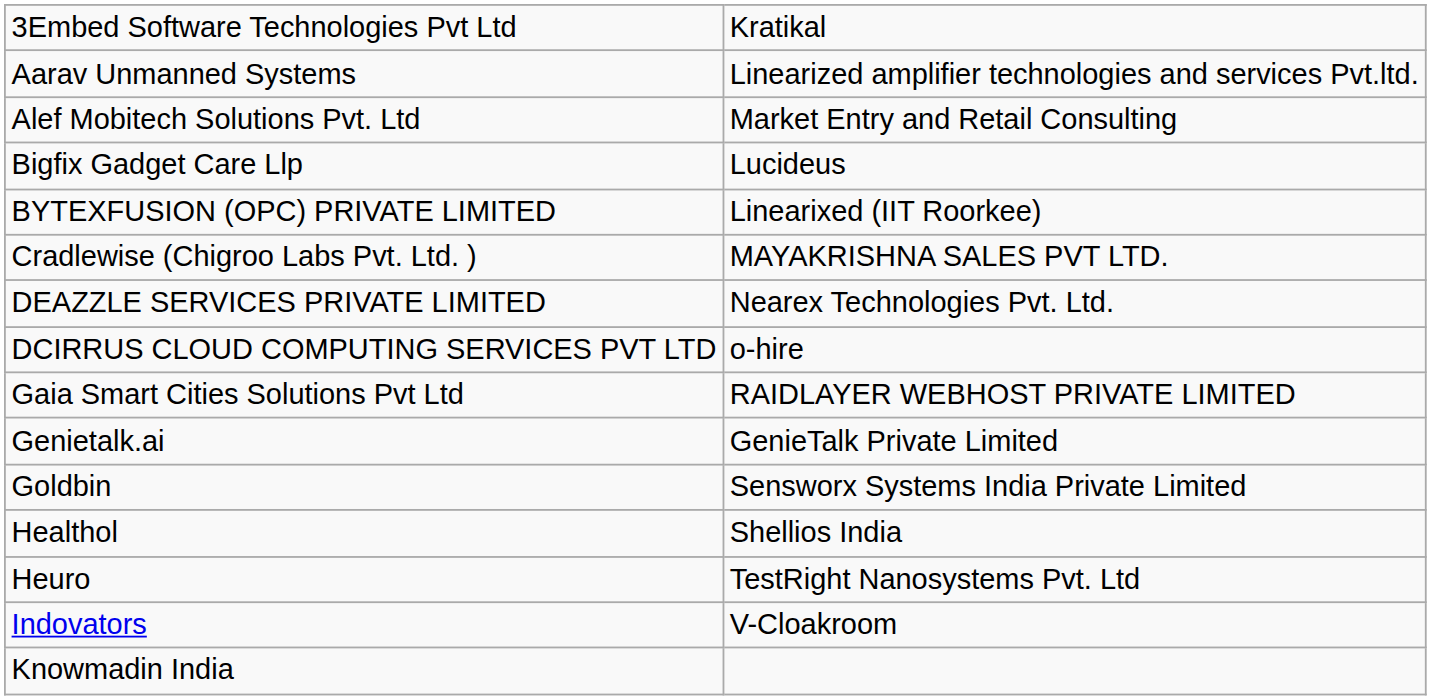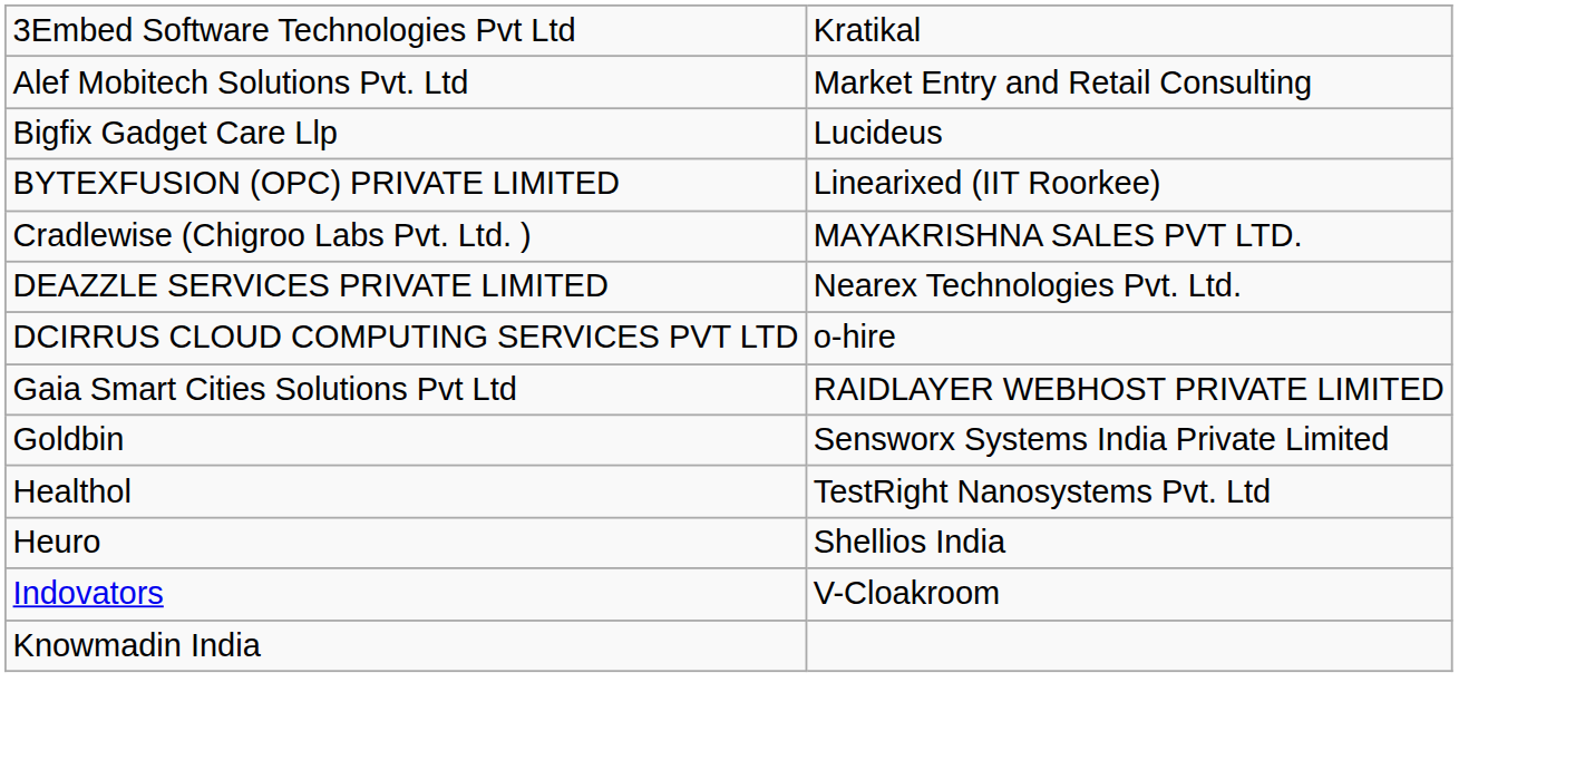 <table class="wikitable">
 <tr>
 <td>3Embed Software Technologies  Pvt Ltd</td>
 <td>Kratikal</td>
-</tr>
-<tr>
-<td>Aarav Unmanned Systems</td>
-<td>Linearized amplifier  technologies and services Pvt.ltd.</td>
 </tr>
 <tr>
 <td>Alef  Mobitech Solutions Pvt. Ltd</td>
 <td>Market Entry and Retail Consulting</td>
 </tr>
 <tr>
 <td>Bigfix Gadget  Care Llp</td>
 <td>Lucideus</td>
 </tr>
 <tr>
 <td>BYTEXFUSION  (OPC) PRIVATE LIMITED</td>
 <td>Linearixed  (IIT Roorkee)</td>
 </tr>
 <tr>
 <td>Cradlewise (Chigroo Labs Pvt.  Ltd. )</td>
 <td>MAYAKRISHNA  SALES PVT LTD.</td>
 </tr>
 <tr>
 <td>DEAZZLE  SERVICES PRIVATE LIMITED</td>
 <td>Nearex Technologies Pvt. Ltd.</td>
 </tr>
 <tr>
 <td>DCIRRUS CLOUD  COMPUTING SERVICES PVT LTD</td>
 <td>o-hire</td>
 </tr>
 <tr>
 <td>Gaia Smart Cities Solutions  Pvt Ltd</td>
 <td>RAIDLAYER  WEBHOST PRIVATE LIMITED</td>
 </tr>
 <tr>
-<td>Genietalk.ai</td>
-<td>GenieTalk Private Limited</td>
-</tr>
-<tr>
 <td>Goldbin</td>
 <td>Sensworx Systems India  Private Limited</td>
 </tr>
 <tr>
 <td>Healthol</td>
-<td>Shellios India</td>
+<td>TestRight Nanosystems Pvt. Ltd</td>
 </tr>
 <tr>
 <td>Heuro</td>
-<td>TestRight Nanosystems Pvt. Ltd</td>
+<td>Shellios India</td>
 </tr>
 <tr>
 <td><a href='#'>Indovators</a></td>
 <td>V-Cloakroom</td>
 </tr>
 <tr>
 <td>Knowmadin  India</td>
 <td></td>
 </tr>
 </table>
